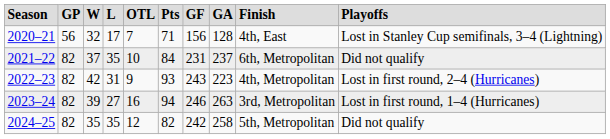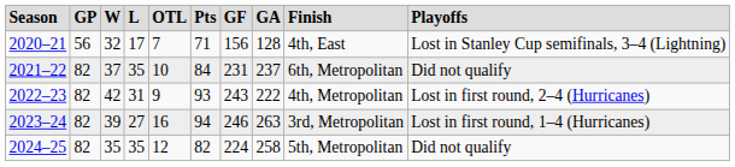 <table class="wikitable">
 <tr style="font-weight:bold; background-color:#ddd;">
 <td>Season</td>
 <td>GP</td>
 <td>W</td>
 <td>L</td>
 <td>OTL</td>
 <td>Pts</td>
 <td>GF</td>
 <td>GA</td>
 <td>Finish</td>
 <td>Playoffs</td>
 </tr>
 <tr>
 <td><a href='#'>2020–21</a></td>
 <td>56</td>
 <td>32</td>
 <td>17</td>
 <td>7</td>
 <td>71</td>
 <td>156</td>
 <td>128</td>
 <td>4th, East</td>
 <td>Lost in Stanley Cup semifinals, 3–4 (Lightning)</td>
 </tr>
 <tr style="background:#eee;">
 <td><a href='#'>2021–22</a></td>
 <td>82</td>
 <td>37</td>
 <td>35</td>
 <td>10</td>
 <td>84</td>
 <td>231</td>
 <td>237</td>
 <td>6th, Metropolitan</td>
 <td>Did not qualify</td>
 </tr>
 <tr>
 <td><a href='#'>2022–23</a></td>
 <td>82</td>
 <td>42</td>
 <td>31</td>
 <td>9</td>
 <td>93</td>
 <td>243</td>
-<td>223</td>
+<td>222</td>
 <td>4th, Metropolitan</td>
 <td>Lost in first round, 2–4 (<a href='#'>Hurricanes</a>)</td>
 </tr>
 <tr style="background:#eee;">
 <td><a href='#'>2023–24</a></td>
 <td>82</td>
 <td>39</td>
 <td>27</td>
 <td>16</td>
 <td>94</td>
 <td>246</td>
 <td>263</td>
 <td>3rd, Metropolitan</td>
 <td>Lost in first round, 1–4 (Hurricanes)</td>
 </tr>
 <tr>
 <td><a href='#'>2024–25</a></td>
 <td>82</td>
 <td>35</td>
 <td>35</td>
 <td>12</td>
 <td>82</td>
-<td>242</td>
+<td>224</td>
 <td>258</td>
 <td>5th, Metropolitan</td>
 <td>Did not qualify</td>
 </tr>
 </table>
